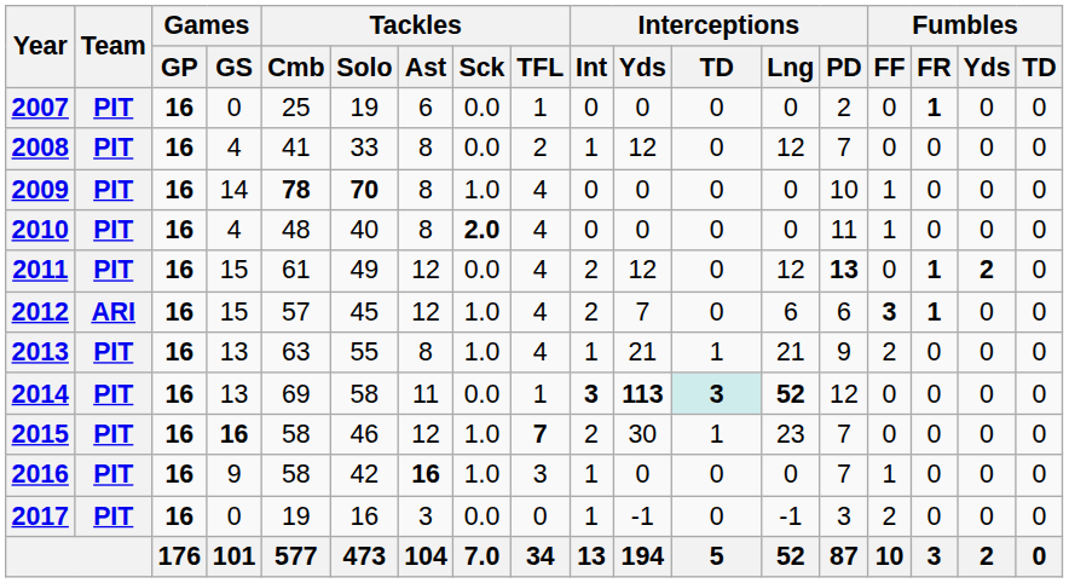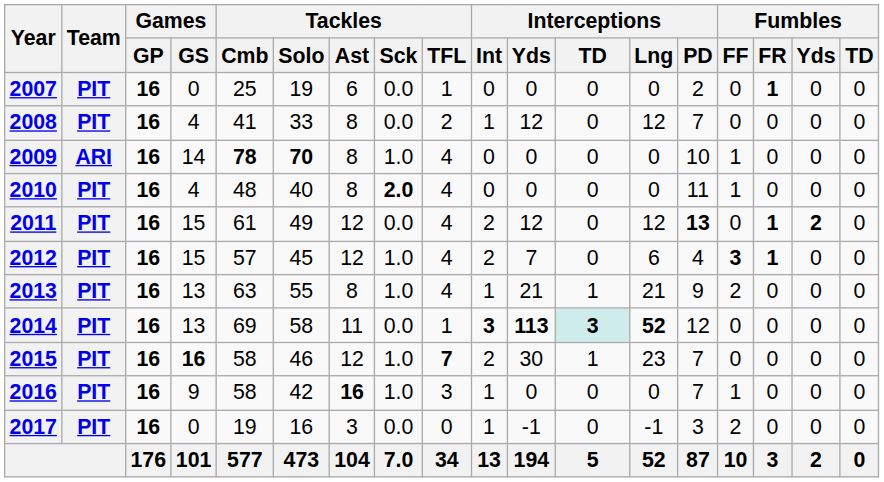 <table class="wikitable" style="text-align:center">
 <tr>
 <th rowspan="2">Year</th>
 <th rowspan="2">Team</th>
 <th colspan="2">Games</th>
 <th colspan="5">Tackles</th>
 <th colspan="5">Interceptions</th>
 <th colspan="4">Fumbles</th>
 </tr>
 <tr>
 <th>GP</th>
 <th>GS</th>
 <th>Cmb</th>
 <th>Solo</th>
 <th>Ast</th>
 <th>Sck</th>
 <th>TFL</th>
 <th>Int</th>
 <th>Yds</th>
 <th>TD</th>
 <th>Lng</th>
 <th>PD</th>
 <th>FF</th>
 <th>FR</th>
 <th>Yds</th>
 <th>TD</th>
 </tr>
 <tr>
 <th><a href='#'>2007</a></th>
 <th><a href='#'>PIT</a></th>
 <td><strong>16</strong></td>
 <td>0</td>
 <td>25</td>
 <td>19</td>
 <td>6</td>
 <td>0.0</td>
 <td>1</td>
 <td>0</td>
 <td>0</td>
 <td>0</td>
 <td>0</td>
 <td>2</td>
 <td>0</td>
 <td><strong>1</strong></td>
 <td>0</td>
 <td>0</td>
 </tr>
 <tr>
 <th><a href='#'>2008</a></th>
 <th><a href='#'>PIT</a></th>
 <td><strong>16</strong></td>
 <td>4</td>
 <td>41</td>
 <td>33</td>
 <td>8</td>
 <td>0.0</td>
 <td>2</td>
 <td>1</td>
 <td>12</td>
 <td>0</td>
 <td>12</td>
 <td>7</td>
 <td>0</td>
 <td>0</td>
 <td>0</td>
 <td>0</td>
 </tr>
 <tr>
 <th><a href='#'>2009</a></th>
-<th><a href='#'>PIT</a></th>
+<th><a href='#'>ARI</a></th>
 <td><strong>16</strong></td>
 <td>14</td>
 <td><strong>78</strong></td>
 <td><strong>70</strong></td>
 <td>8</td>
 <td>1.0</td>
 <td>4</td>
 <td>0</td>
 <td>0</td>
 <td>0</td>
 <td>0</td>
 <td>10</td>
 <td>1</td>
 <td>0</td>
 <td>0</td>
 <td>0</td>
 </tr>
 <tr>
 <th><a href='#'>2010</a></th>
 <th><a href='#'>PIT</a></th>
 <td><strong>16</strong></td>
 <td>4</td>
 <td>48</td>
 <td>40</td>
 <td>8</td>
 <td><strong>2.0</strong></td>
 <td>4</td>
 <td>0</td>
 <td>0</td>
 <td>0</td>
 <td>0</td>
 <td>11</td>
 <td>1</td>
 <td>0</td>
 <td>0</td>
 <td>0</td>
 </tr>
 <tr>
 <th><a href='#'>2011</a></th>
 <th><a href='#'>PIT</a></th>
 <td><strong>16</strong></td>
 <td>15</td>
 <td>61</td>
 <td>49</td>
 <td>12</td>
 <td>0.0</td>
 <td>4</td>
 <td>2</td>
 <td>12</td>
 <td>0</td>
 <td>12</td>
 <td><strong>13</strong></td>
 <td>0</td>
 <td><strong>1</strong></td>
 <td><strong>2</strong></td>
 <td>0</td>
 </tr>
 <tr>
 <th><a href='#'>2012</a></th>
-<th><a href='#'>ARI</a></th>
+<th><a href='#'>PIT</a></th>
 <td><strong>16</strong></td>
 <td>15</td>
 <td>57</td>
 <td>45</td>
 <td>12</td>
 <td>1.0</td>
 <td>4</td>
 <td>2</td>
 <td>7</td>
 <td>0</td>
 <td>6</td>
-<td>6</td>
+<td>4</td>
 <td><strong>3</strong></td>
 <td><strong>1</strong></td>
 <td>0</td>
 <td>0</td>
 </tr>
 <tr>
 <th><a href='#'>2013</a></th>
 <th><a href='#'>PIT</a></th>
 <td><strong>16</strong></td>
 <td>13</td>
 <td>63</td>
 <td>55</td>
 <td>8</td>
 <td>1.0</td>
 <td>4</td>
 <td>1</td>
 <td>21</td>
 <td>1</td>
 <td>21</td>
 <td>9</td>
 <td>2</td>
 <td>0</td>
 <td>0</td>
 <td>0</td>
 </tr>
 <tr>
 <th><a href='#'>2014</a></th>
 <th><a href='#'>PIT</a></th>
 <td><strong>16</strong></td>
 <td>13</td>
 <td>69</td>
 <td>58</td>
 <td>11</td>
 <td>0.0</td>
 <td>1</td>
 <td><strong>3</strong></td>
 <td><strong>113</strong></td>
 <td style="background:#cfecec; width:3em;"><strong>3</strong></td>
 <td><strong>52</strong></td>
 <td>12</td>
 <td>0</td>
 <td>0</td>
 <td>0</td>
 <td>0</td>
 </tr>
 <tr>
 <th><a href='#'>2015</a></th>
 <th><a href='#'>PIT</a></th>
 <td><strong>16</strong></td>
 <td><strong>16</strong></td>
 <td>58</td>
 <td>46</td>
 <td>12</td>
 <td>1.0</td>
 <td><strong>7</strong></td>
 <td>2</td>
 <td>30</td>
 <td>1</td>
 <td>23</td>
 <td>7</td>
 <td>0</td>
 <td>0</td>
 <td>0</td>
 <td>0</td>
 </tr>
 <tr>
 <th><a href='#'>2016</a></th>
 <th><a href='#'>PIT</a></th>
 <td><strong>16</strong></td>
 <td>9</td>
 <td>58</td>
 <td>42</td>
 <td><strong>16</strong></td>
 <td>1.0</td>
 <td>3</td>
 <td>1</td>
 <td>0</td>
 <td>0</td>
 <td>0</td>
 <td>7</td>
 <td>1</td>
 <td>0</td>
 <td>0</td>
 <td>0</td>
 </tr>
 <tr>
 <th><a href='#'>2017</a></th>
 <th><a href='#'>PIT</a></th>
 <td><strong>16</strong></td>
 <td>0</td>
 <td>19</td>
 <td>16</td>
 <td>3</td>
 <td>0.0</td>
 <td>0</td>
 <td>1</td>
 <td>-1</td>
 <td>0</td>
 <td>-1</td>
 <td>3</td>
 <td>2</td>
 <td>0</td>
 <td>0</td>
 <td>0</td>
 </tr>
 <tr>
 <th colspan="2"></th>
 <th>176</th>
 <th>101</th>
 <th>577</th>
 <th>473</th>
 <th>104</th>
 <th>7.0</th>
 <th>34</th>
 <th>13</th>
 <th>194</th>
 <th>5</th>
 <th>52</th>
 <th>87</th>
 <th>10</th>
 <th>3</th>
 <th>2</th>
 <th>0</th>
 </tr>
 </table>
